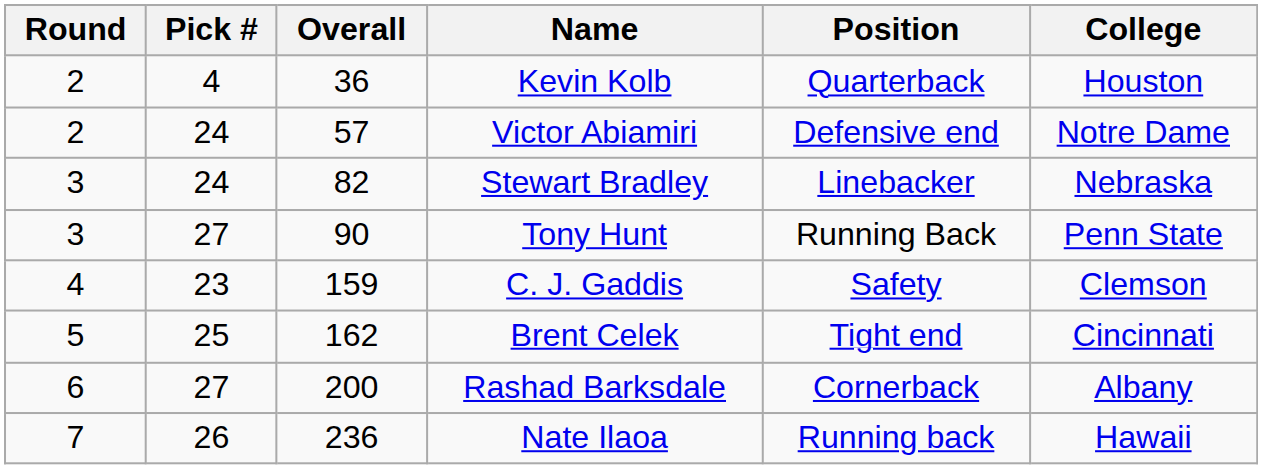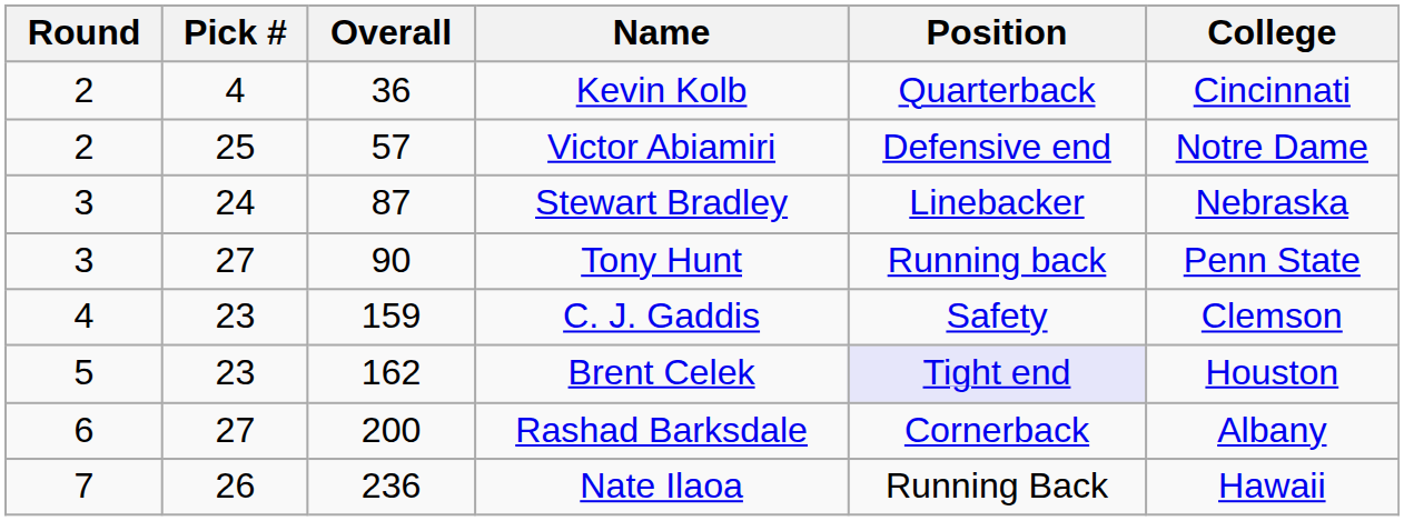 <table class="wikitable sortable sortable" style="width: 100%; text-align:center">
 <tr>
 <th>Round</th>
 <th>Pick #</th>
 <th>Overall</th>
 <th>Name</th>
 <th>Position</th>
 <th>College</th>
 </tr>
 <tr>
 <td>2</td>
 <td>4</td>
 <td>36</td>
 <td><a href='#'>Kevin Kolb</a></td>
 <td><a href='#'>Quarterback</a></td>
-<td><a href='#'>Houston</a></td>
+<td><a href='#'>Cincinnati</a></td>
 </tr>
 <tr>
 <td>2</td>
-<td>24</td>
+<td>25</td>
 <td>57</td>
 <td><a href='#'>Victor Abiamiri</a></td>
 <td><a href='#'>Defensive end</a></td>
 <td><a href='#'>Notre Dame</a></td>
 </tr>
 <tr>
 <td>3</td>
 <td>24</td>
-<td>82</td>
+<td>87</td>
 <td><a href='#'>Stewart Bradley</a></td>
 <td><a href='#'>Linebacker</a></td>
 <td><a href='#'>Nebraska</a></td>
 </tr>
 <tr>
 <td>3</td>
 <td>27</td>
 <td>90</td>
 <td><a href='#'>Tony Hunt</a></td>
-<td>Running Back</td>
+<td><a href='#'>Running back</a></td>
 <td><a href='#'>Penn State</a></td>
 </tr>
 <tr>
 <td>4</td>
 <td>23</td>
 <td>159</td>
 <td><a href='#'>C. J. Gaddis</a></td>
 <td><a href='#'>Safety</a></td>
 <td><a href='#'>Clemson</a></td>
 </tr>
 <tr>
 <td>5</td>
-<td>25</td>
+<td>23</td>
 <td>162</td>
 <td><a href='#'>Brent Celek</a></td>
-<td><a href='#'>Tight end</a></td>
-<td><a href='#'>Cincinnati</a></td>
+<td style="background: lavender;"><a href='#'>Tight end</a></td>
+<td><a href='#'>Houston</a></td>
 </tr>
 <tr>
 <td>6</td>
 <td>27</td>
 <td>200</td>
 <td><a href='#'>Rashad Barksdale</a></td>
 <td><a href='#'>Cornerback</a></td>
 <td><a href='#'>Albany</a></td>
 </tr>
 <tr>
 <td>7</td>
 <td>26</td>
 <td>236</td>
 <td><a href='#'>Nate Ilaoa</a></td>
-<td><a href='#'>Running back</a></td>
+<td>Running Back</td>
 <td><a href='#'>Hawaii</a></td>
 </tr>
 </table>
